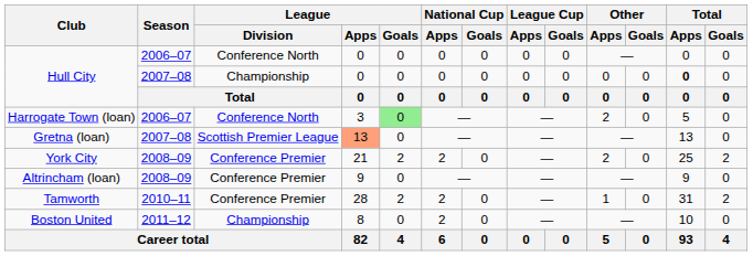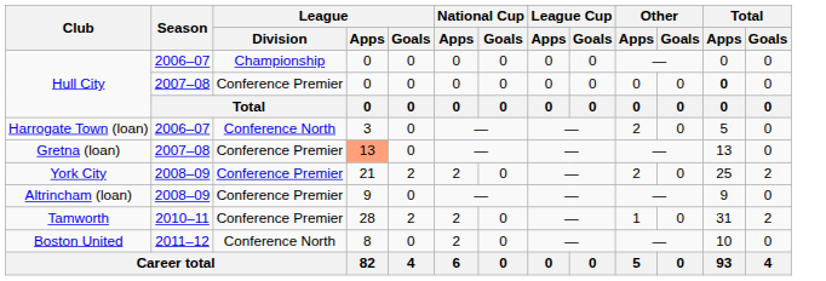 <table class=wikitable style="text-align: center;">
 <tr>
 <th rowspan=2>Club</th>
 <th rowspan=2>Season</th>
 <th colspan=3>League</th>
 <th colspan=2>National Cup</th>
 <th colspan=2>League Cup</th>
 <th colspan=2>Other</th>
 <th colspan=2>Total</th>
 </tr>
 <tr>
 <th>Division</th>
 <th>Apps</th>
 <th>Goals</th>
 <th>Apps</th>
 <th>Goals</th>
 <th>Apps</th>
 <th>Goals</th>
 <th>Apps</th>
 <th>Goals</th>
 <th>Apps</th>
 <th>Goals</th>
 </tr>
 <tr>
 <td rowspan=3><a href='#'>Hull City</a></td>
 <td><a href='#'>2006–07</a></td>
-<td>Conference North</td>
+<td><a href='#'>Championship</a></td>
 <td>0</td>
 <td>0</td>
 <td>0</td>
 <td>0</td>
 <td>0</td>
 <td>0</td>
 <td colspan=2>—</td>
 <td>0</td>
 <td>0</td>
 </tr>
 <tr>
 <td><a href='#'>2007–08</a></td>
-<td>Championship</td>
+<td>Conference Premier</td>
 <td>0</td>
 <td>0</td>
 <td>0</td>
 <td>0</td>
 <td>0</td>
 <td>0</td>
 <td>0</td>
 <td>0</td>
 <td><strong>0</strong></td>
 <td>0</td>
 </tr>
 <tr>
 <th colspan=2>Total</th>
 <th>0</th>
 <th>0</th>
 <th>0</th>
 <th>0</th>
 <th>0</th>
 <th>0</th>
 <th>0</th>
 <th>0</th>
 <th>0</th>
 <th>0</th>
 </tr>
 <tr>
 <td><a href='#'>Harrogate Town</a> (loan)</td>
 <td><a href='#'>2006–07</a></td>
 <td><a href='#'>Conference North</a></td>
 <td>3</td>
-<td style="background: lightgreen;">0</td>
+<td>0</td>
 <td colspan=2>—</td>
 <td colspan=2>—</td>
 <td>2</td>
 <td>0</td>
 <td>5</td>
 <td>0</td>
 </tr>
 <tr>
 <td><a href='#'>Gretna</a> (loan)</td>
 <td><a href='#'>2007–08</a></td>
-<td><a href='#'>Scottish Premier League</a></td>
+<td>Conference Premier</td>
 <td style="background: lightsalmon;">13</td>
 <td>0</td>
 <td colspan=2>—</td>
 <td colspan=2>—</td>
 <td colspan=2>—</td>
 <td>13</td>
 <td>0</td>
 </tr>
 <tr>
 <td><a href='#'>York City</a></td>
 <td><a href='#'>2008–09</a></td>
 <td><a href='#'>Conference Premier</a></td>
 <td>21</td>
 <td>2</td>
 <td>2</td>
 <td>0</td>
 <td colspan=2>—</td>
 <td>2</td>
 <td>0</td>
 <td>25</td>
 <td>2</td>
 </tr>
 <tr>
 <td><a href='#'>Altrincham</a> (loan)</td>
 <td><a href='#'>2008–09</a></td>
 <td>Conference Premier</td>
 <td>9</td>
 <td>0</td>
 <td colspan=2>—</td>
 <td colspan=2>—</td>
 <td colspan=2>—</td>
 <td>9</td>
 <td>0</td>
 </tr>
 <tr>
 <td><a href='#'>Tamworth</a></td>
 <td><a href='#'>2010–11</a></td>
 <td>Conference Premier</td>
 <td>28</td>
 <td>2</td>
 <td>2</td>
 <td>0</td>
 <td colspan=2>—</td>
 <td>1</td>
 <td>0</td>
 <td>31</td>
 <td>2</td>
 </tr>
 <tr>
 <td><a href='#'>Boston United</a></td>
 <td><a href='#'>2011–12</a></td>
-<td><a href='#'>Championship</a></td>
+<td>Conference North</td>
 <td>8</td>
 <td>0</td>
 <td>2</td>
 <td>0</td>
 <td colspan=2>—</td>
 <td colspan=2>—</td>
 <td>10</td>
 <td>0</td>
 </tr>
 <tr>
 <th colspan=3>Career total</th>
 <th>82</th>
 <th>4</th>
 <th>6</th>
 <th>0</th>
 <th>0</th>
 <th>0</th>
 <th>5</th>
 <th>0</th>
 <th>93</th>
 <th>4</th>
 </tr>
 </table>
